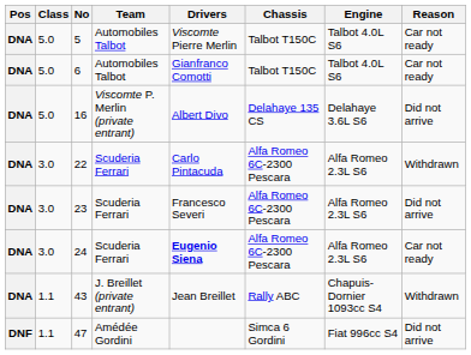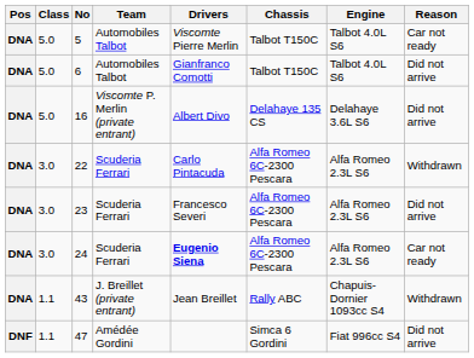 <table class="wikitable" style="font-size: 95%;">
 <tr>
 <th>Pos</th>
 <th>Class</th>
 <th>No</th>
 <th>Team</th>
 <th>Drivers</th>
 <th>Chassis</th>
 <th>Engine</th>
 <th>Reason</th>
 </tr>
 <tr>
 <th>DNA</th>
 <td>5.0</td>
 <td>5</td>
 <td> Automobiles <a href='#'>Talbot</a></td>
 <td> <em>Viscomte</em> Pierre Merlin</td>
 <td>Talbot T150C</td>
 <td>Talbot 4.0L S6</td>
 <td>Car not ready</td>
 </tr>
 <tr>
 <th>DNA</th>
 <td>5.0</td>
 <td>6</td>
 <td> Automobiles Talbot</td>
 <td> <a href='#'>Gianfranco Comotti</a></td>
 <td>Talbot T150C</td>
 <td>Talbot 4.0L S6</td>
-<td>Car not ready</td>
+<td>Did not arrive</td>
 </tr>
 <tr>
 <th>DNA</th>
 <td>5.0</td>
 <td>16</td>
 <td> <em>Viscomte</em> P. Merlin<br><em>(private entrant)</em></td>
 <td> <a href='#'>Albert Divo</a></td>
 <td><a href='#'>Delahaye 135</a> CS</td>
 <td>Delahaye 3.6L S6</td>
 <td>Did not arrive</td>
 </tr>
 <tr>
 <th>DNA</th>
 <td>3.0</td>
 <td>22</td>
 <td> <a href='#'>Scuderia Ferrari</a></td>
 <td> <a href='#'>Carlo Pintacuda</a></td>
 <td><a href='#'>Alfa Romeo 6C</a>-2300 Pescara</td>
 <td>Alfa Romeo 2.3L S6</td>
 <td>Withdrawn</td>
 </tr>
 <tr>
 <th>DNA</th>
 <td>3.0</td>
 <td>23</td>
 <td> Scuderia Ferrari</td>
 <td> Francesco Severi</td>
 <td><a href='#'>Alfa Romeo 6C</a>-2300 Pescara</td>
 <td>Alfa Romeo 2.3L S6</td>
 <td>Did not arrive</td>
 </tr>
 <tr>
 <th>DNA</th>
 <td>3.0</td>
 <td>24</td>
 <td> Scuderia Ferrari</td>
 <td><strong> <a href='#'>Eugenio Siena</a></strong></td>
 <td><a href='#'>Alfa Romeo 6C</a>-2300 Pescara</td>
 <td>Alfa Romeo 2.3L S6</td>
 <td>Car not ready</td>
 </tr>
 <tr>
 <th>DNA</th>
 <td>1.1</td>
 <td>43</td>
 <td> J. Breillet<br><em>(private entrant)</em></td>
 <td> Jean Breillet</td>
 <td><a href='#'>Rally</a> ABC</td>
 <td>Chapuis-Dornier 1093cc S4</td>
 <td>Withdrawn</td>
 </tr>
 <tr>
 <th>DNF</th>
 <td>1.1</td>
 <td>47</td>
 <td> Amédée Gordini</td>
 <td></td>
 <td>Simca 6 Gordini</td>
 <td>Fiat 996cc S4</td>
 <td>Did not arrive</td>
 </tr>
 </table>
